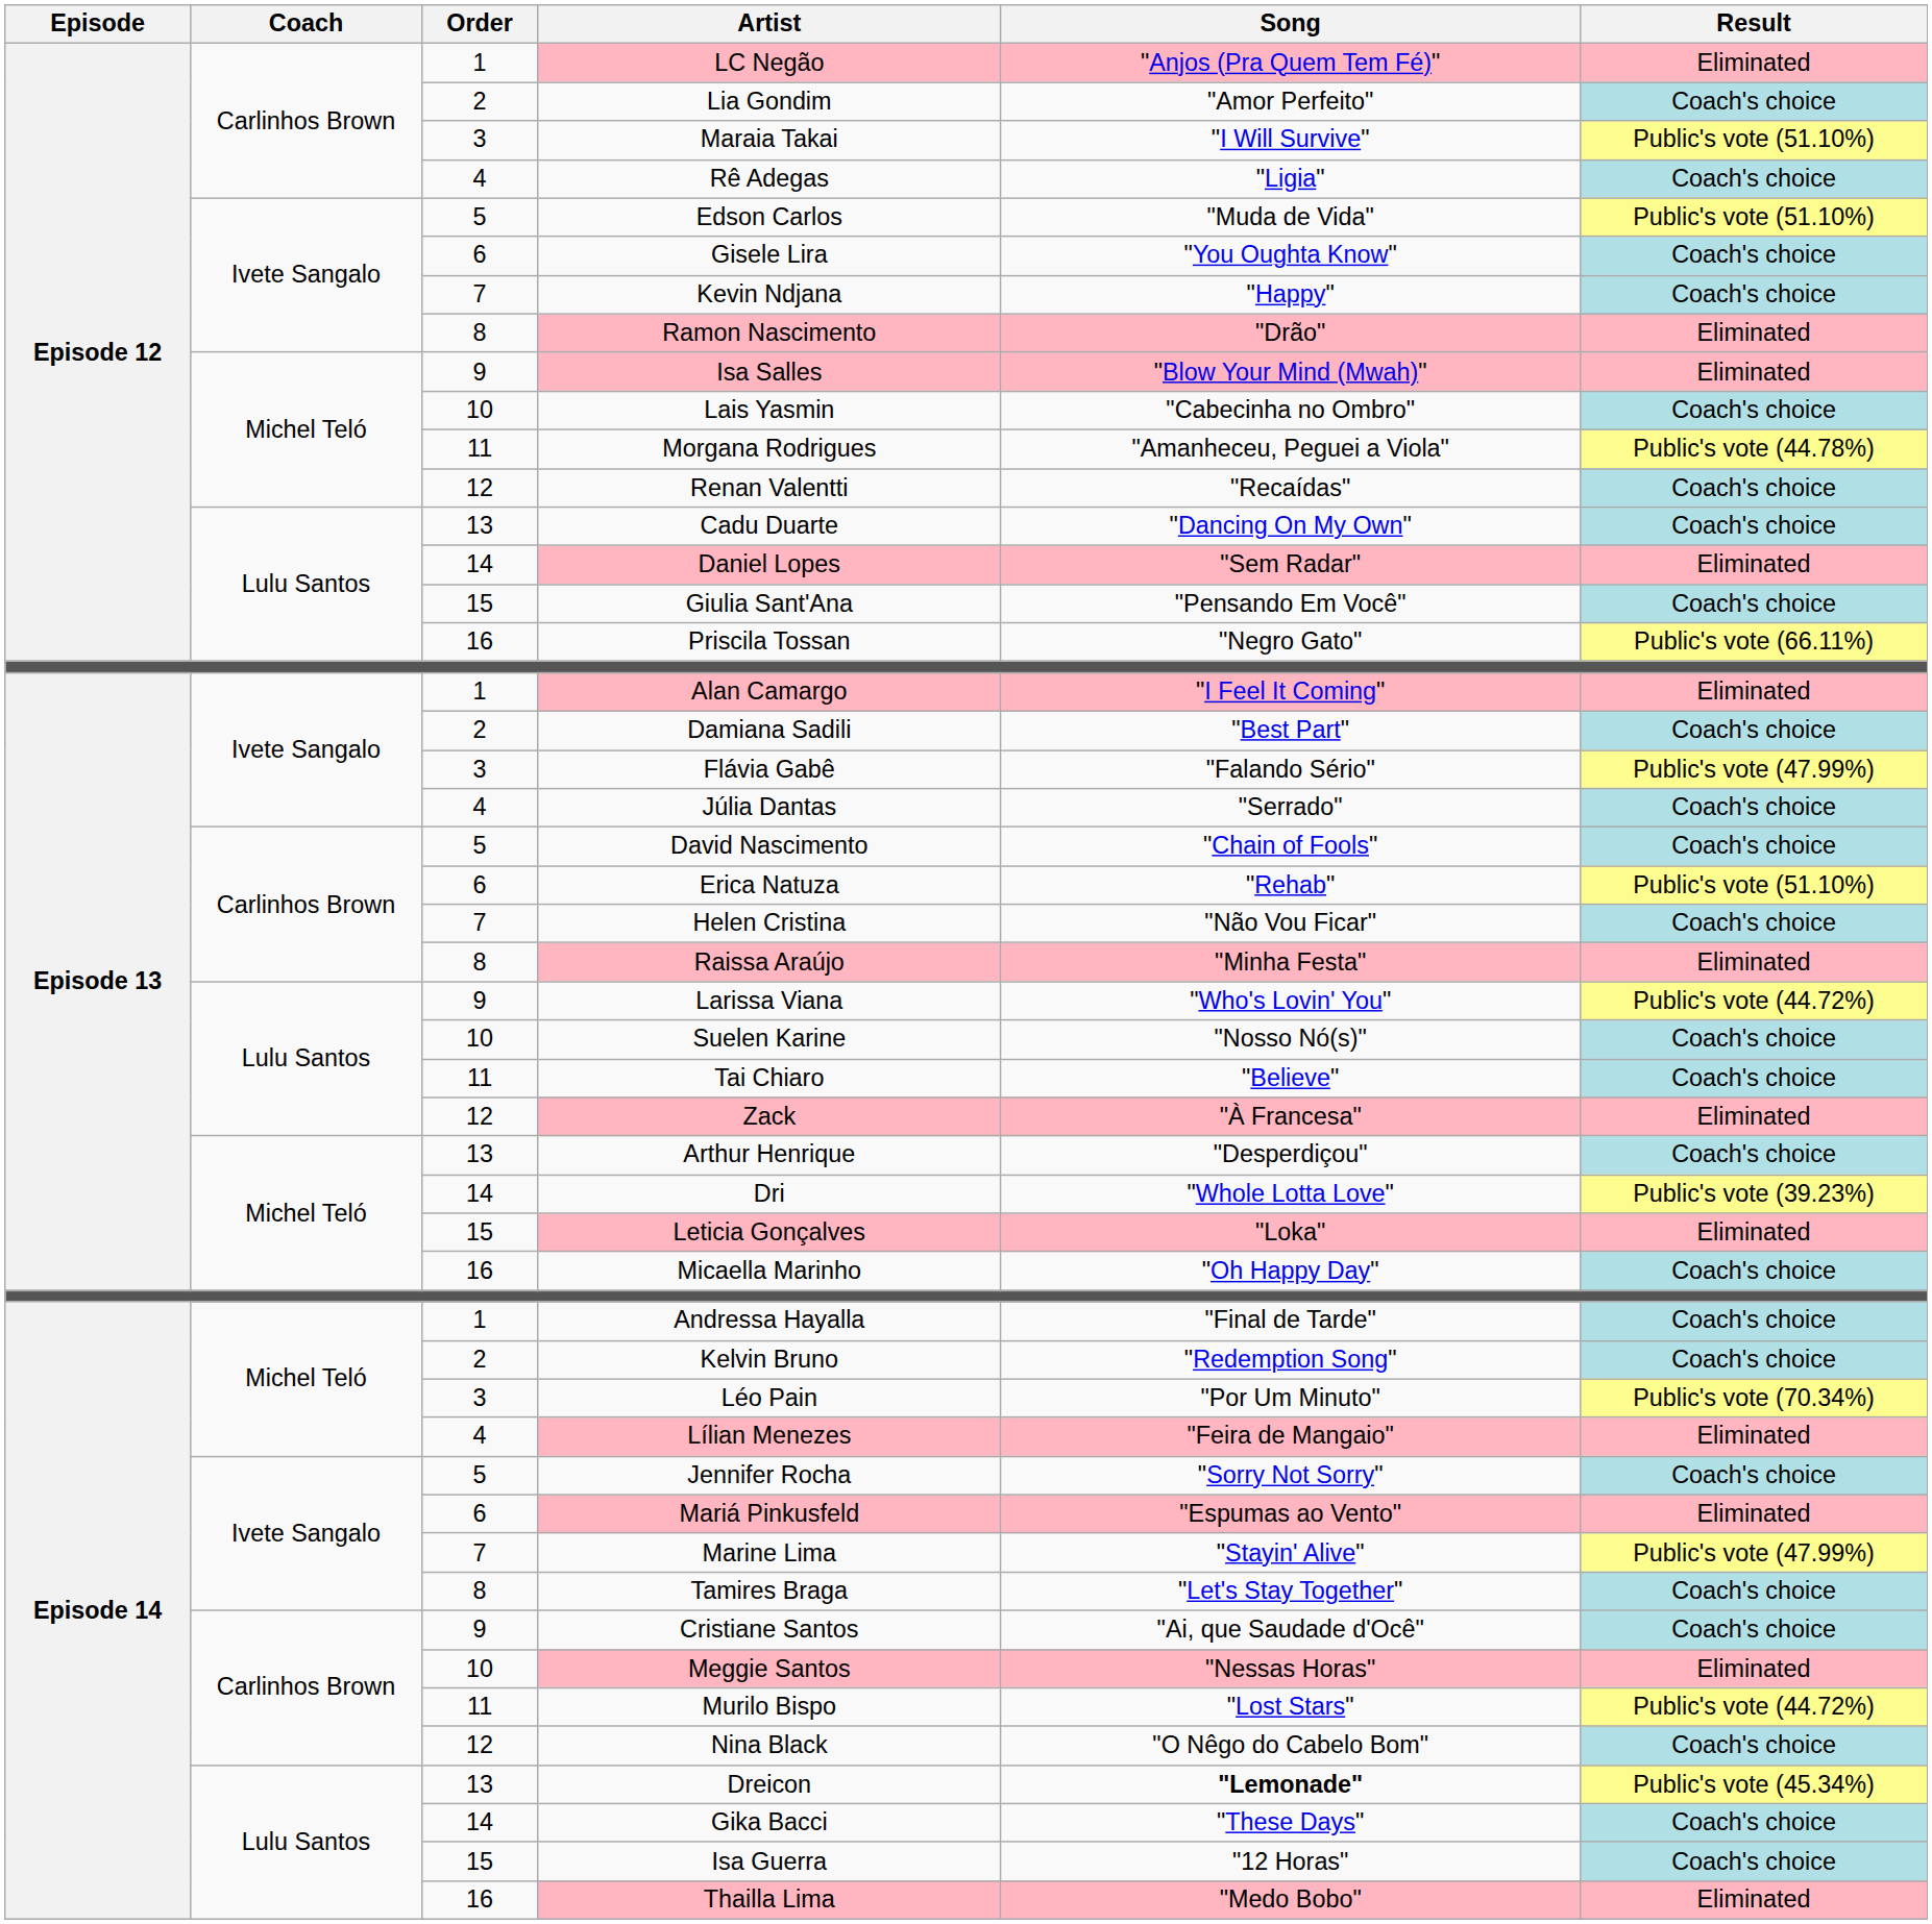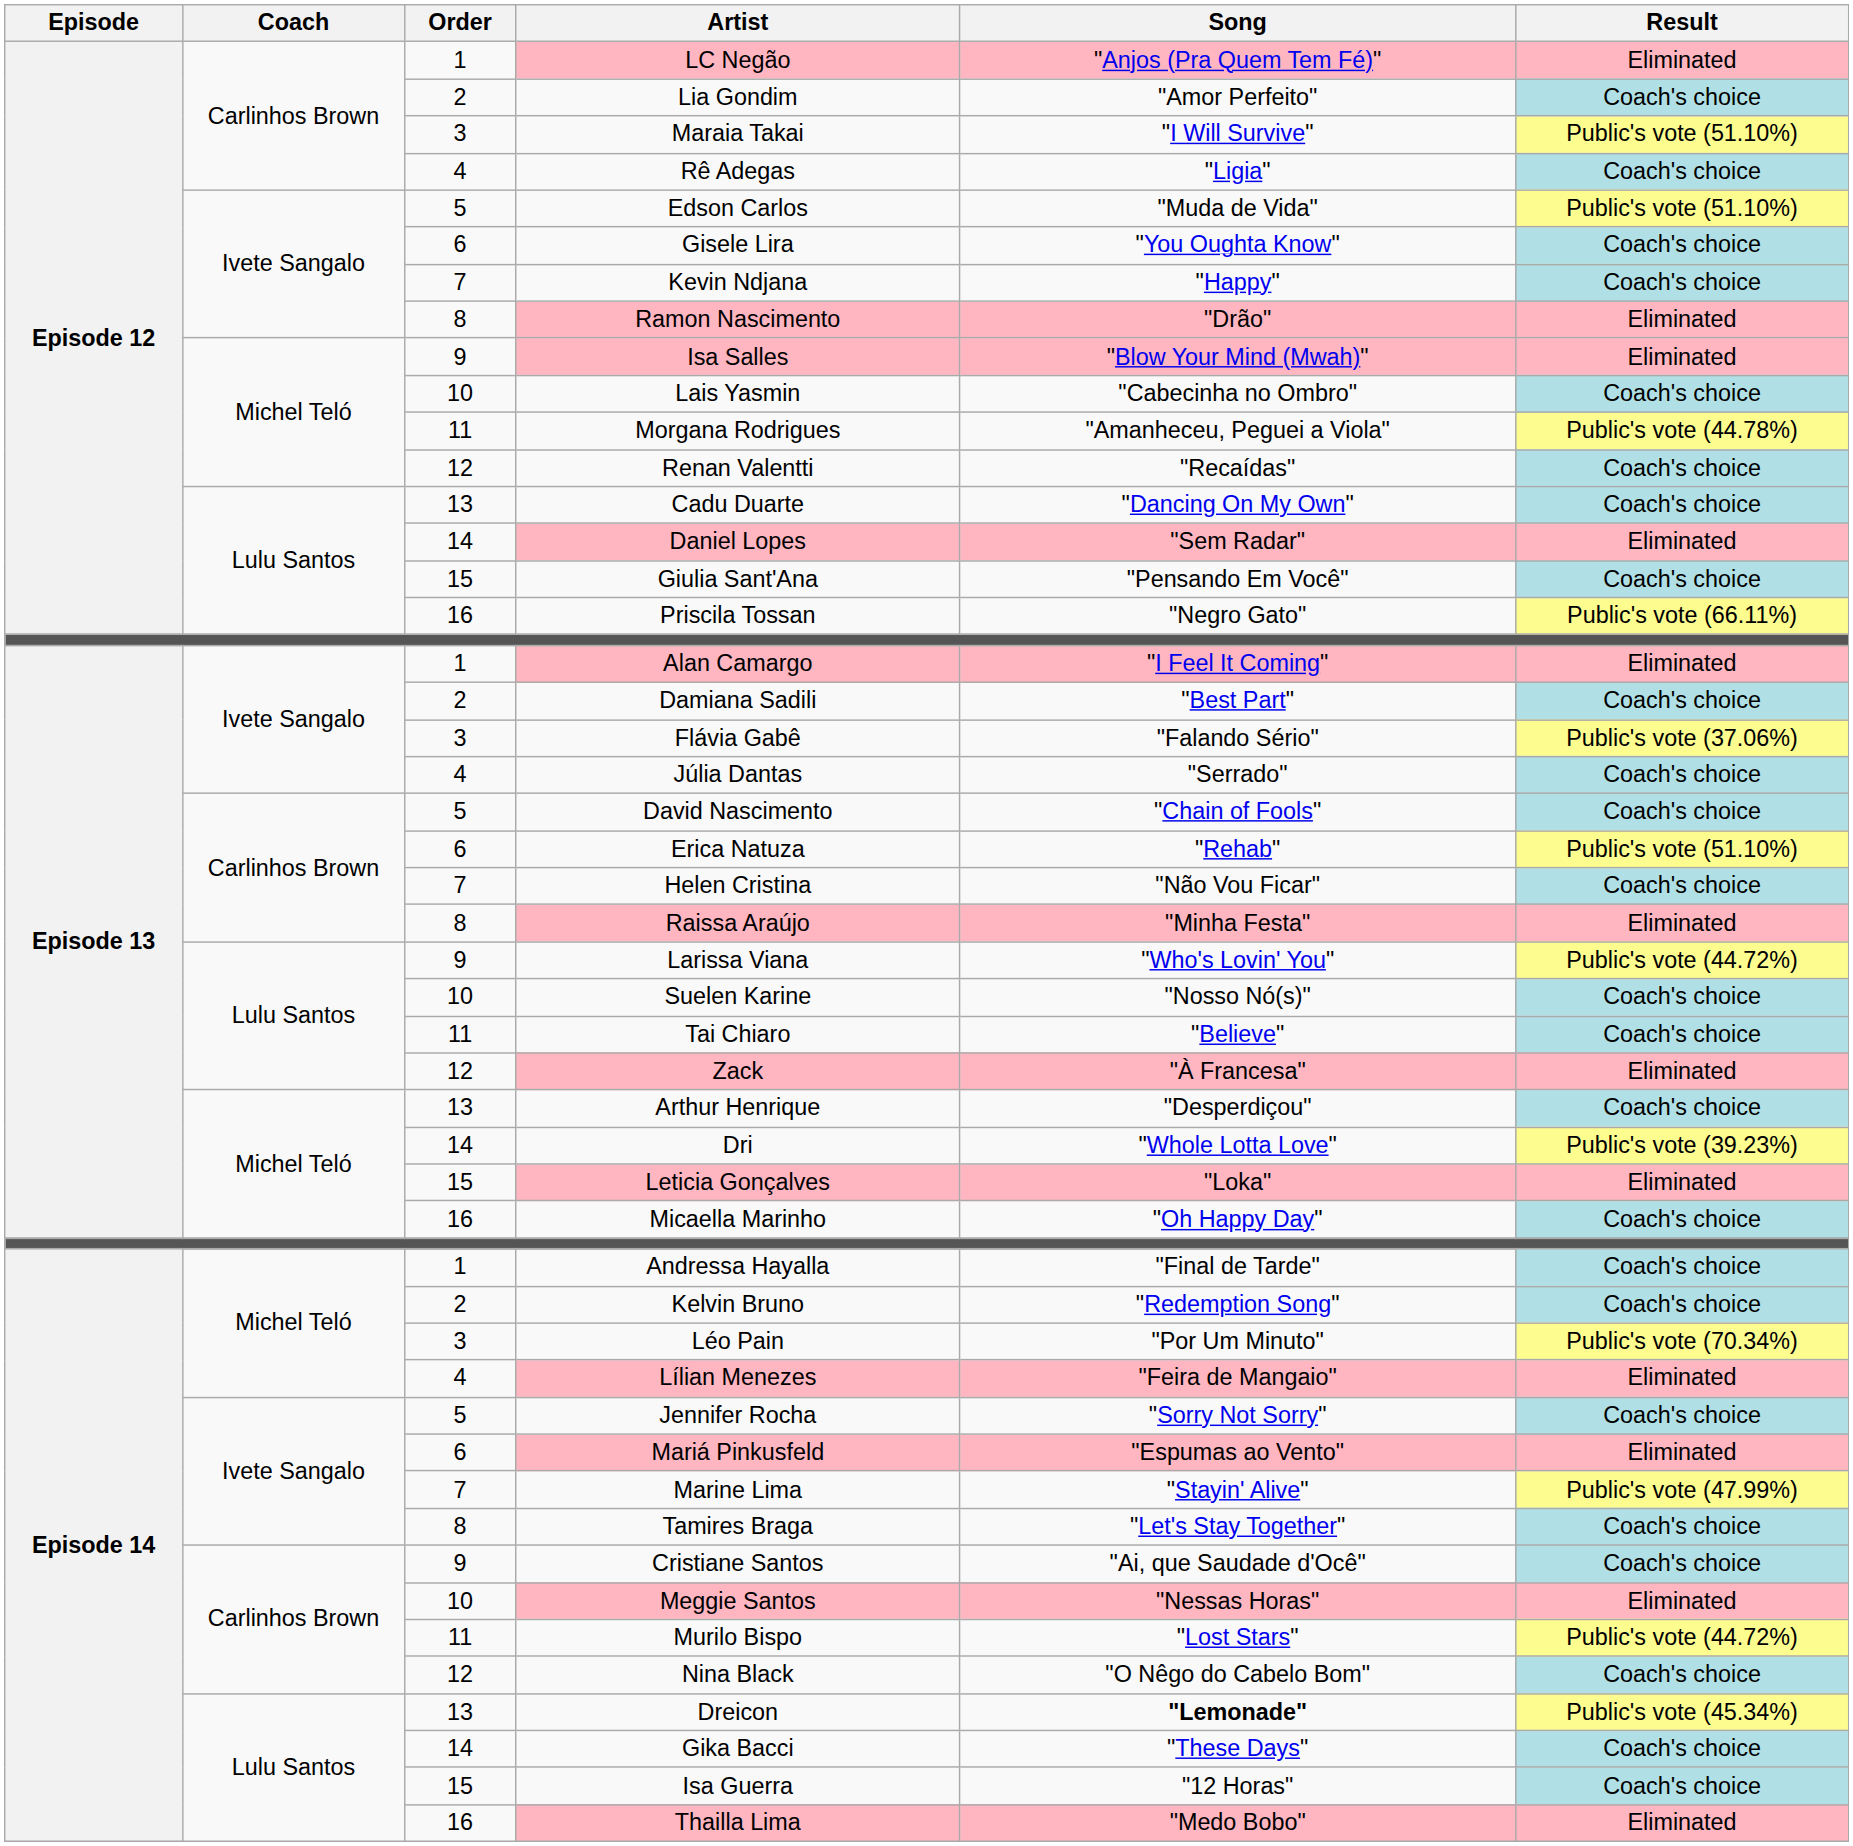 <table class="wikitable" style="text-align:center; width:100%;">
 <tr>
 <th scope="col" width="08%">Episode</th>
 <th scope="col" width="10%">Coach</th>
 <th scope="col" width="05%">Order</th>
 <th scope="col" width="20%">Artist</th>
 <th scope="col" width="25%">Song</th>
 <th scope="col" width="15%">Result</th>
 </tr>
 <tr>
 <th rowspan=16 scope="col">Episode 12<br></th>
 <td rowspan=4>Carlinhos Brown</td>
 <td>1</td>
 <td bgcolor=FFB6C1>LC Negão</td>
 <td bgcolor=FFB6C1>"<a href='#'>Anjos (Pra Quem Tem Fé)</a>"</td>
 <td bgcolor=FFB6C1>Eliminated</td>
 </tr>
 <tr>
 <td>2</td>
 <td>Lia Gondim</td>
 <td>"Amor Perfeito"</td>
 <td bgcolor=B0E0E6>Coach's choice</td>
 </tr>
 <tr>
 <td>3</td>
 <td>Maraia Takai</td>
 <td>"<a href='#'>I Will Survive</a>"</td>
 <td bgcolor=FDFC8F>Public's vote (51.10%)</td>
 </tr>
 <tr>
 <td>4</td>
 <td>Rê Adegas</td>
 <td>"<a href='#'>Ligia</a>"</td>
 <td bgcolor=B0E0E6>Coach's choice</td>
 </tr>
 <tr>
 <td rowspan=4>Ivete Sangalo</td>
 <td>5</td>
 <td>Edson Carlos</td>
 <td>"Muda de Vida"</td>
 <td bgcolor=FDFC8F>Public's vote (51.10%)</td>
 </tr>
 <tr>
 <td>6</td>
 <td>Gisele Lira</td>
 <td>"<a href='#'>You Oughta Know</a>"</td>
 <td bgcolor=B0E0E6>Coach's choice</td>
 </tr>
 <tr>
 <td>7</td>
 <td>Kevin Ndjana</td>
 <td>"<a href='#'>Happy</a>"</td>
 <td bgcolor=B0E0E6>Coach's choice</td>
 </tr>
 <tr>
 <td>8</td>
 <td bgcolor=FFB6C1>Ramon Nascimento</td>
 <td bgcolor=FFB6C1>"Drão"</td>
 <td bgcolor=FFB6C1>Eliminated</td>
 </tr>
 <tr>
 <td rowspan=4>Michel Teló</td>
 <td>9</td>
 <td bgcolor=FFB6C1>Isa Salles</td>
 <td bgcolor=FFB6C1>"<a href='#'>Blow Your Mind (Mwah)</a>"</td>
 <td bgcolor=FFB6C1>Eliminated</td>
 </tr>
 <tr>
 <td>10</td>
 <td>Lais Yasmin</td>
 <td>"Cabecinha no Ombro"</td>
 <td bgcolor=B0E0E6>Coach's choice</td>
 </tr>
 <tr>
 <td>11</td>
 <td>Morgana Rodrigues</td>
 <td>"Amanheceu, Peguei a Viola"</td>
 <td bgcolor=FDFC8F>Public's vote (44.78%)</td>
 </tr>
 <tr>
 <td>12</td>
 <td>Renan Valentti</td>
 <td>"Recaídas"</td>
 <td bgcolor=B0E0E6>Coach's choice</td>
 </tr>
 <tr>
 <td rowspan=4>Lulu Santos</td>
 <td>13</td>
 <td>Cadu Duarte</td>
 <td>"<a href='#'>Dancing On My Own</a>"</td>
 <td bgcolor=B0E0E6>Coach's choice</td>
 </tr>
 <tr>
 <td>14</td>
 <td bgcolor=FFB6C1>Daniel Lopes</td>
 <td bgcolor=FFB6C1>"Sem Radar"</td>
 <td bgcolor=FFB6C1>Eliminated</td>
 </tr>
 <tr>
 <td>15</td>
 <td>Giulia Sant'Ana</td>
 <td>"Pensando Em Você"</td>
 <td bgcolor=B0E0E6>Coach's choice</td>
 </tr>
 <tr>
 <td>16</td>
 <td>Priscila Tossan</td>
 <td>"Negro Gato"</td>
 <td bgcolor=FDFC8F>Public's vote (66.11%)</td>
 </tr>
 <tr>
 <td colspan=6 style="background:#555;"></td>
 </tr>
 <tr>
 <th rowspan=16  scope="col">Episode 13<br></th>
 <td rowspan=4>Ivete Sangalo</td>
 <td>1</td>
 <td bgcolor=FFB6C1>Alan Camargo</td>
 <td bgcolor=FFB6C1>"<a href='#'>I Feel It Coming</a>"</td>
 <td bgcolor=FFB6C1>Eliminated</td>
 </tr>
 <tr>
 <td>2</td>
 <td>Damiana Sadili</td>
 <td>"<a href='#'>Best Part</a>"</td>
 <td bgcolor=B0E0E6>Coach's choice</td>
 </tr>
 <tr>
 <td>3</td>
 <td>Flávia Gabê</td>
 <td>"Falando Sério"</td>
-<td bgcolor=FDFC8F>Public's vote (47.99%)</td>
+<td bgcolor=FDFC8F>Public's vote (37.06%)</td>
 </tr>
 <tr>
 <td>4</td>
 <td>Júlia Dantas</td>
 <td>"Serrado"</td>
 <td bgcolor=B0E0E6>Coach's choice</td>
 </tr>
 <tr>
 <td rowspan=4>Carlinhos Brown</td>
 <td>5</td>
 <td>David Nascimento</td>
 <td>"<a href='#'>Chain of Fools</a>"</td>
 <td bgcolor=B0E0E6>Coach's choice</td>
 </tr>
 <tr>
 <td>6</td>
 <td>Erica Natuza</td>
 <td>"<a href='#'>Rehab</a>"</td>
 <td bgcolor=FDFC8F>Public's vote (51.10%)</td>
 </tr>
 <tr>
 <td>7</td>
 <td>Helen Cristina</td>
 <td>"Não Vou Ficar"</td>
 <td bgcolor=B0E0E6>Coach's choice</td>
 </tr>
 <tr>
 <td>8</td>
 <td bgcolor=FFB6C1>Raissa Araújo</td>
 <td bgcolor=FFB6C1>"Minha Festa"</td>
 <td bgcolor=FFB6C1>Eliminated</td>
 </tr>
 <tr>
 <td rowspan=4>Lulu Santos</td>
 <td>9</td>
 <td>Larissa Viana</td>
 <td>"<a href='#'>Who's Lovin' You</a>"</td>
 <td bgcolor=FDFC8F>Public's vote (44.72%)</td>
 </tr>
 <tr>
 <td>10</td>
 <td>Suelen Karine</td>
 <td>"Nosso Nó(s)"</td>
 <td bgcolor=B0E0E6>Coach's choice</td>
 </tr>
 <tr>
 <td>11</td>
 <td>Tai Chiaro</td>
 <td>"<a href='#'>Believe</a>"</td>
 <td bgcolor=B0E0E6>Coach's choice</td>
 </tr>
 <tr>
 <td>12</td>
 <td bgcolor=FFB6C1>Zack</td>
 <td bgcolor=FFB6C1>"À Francesa"</td>
 <td bgcolor=FFB6C1>Eliminated</td>
 </tr>
 <tr>
 <td rowspan=4>Michel Teló</td>
 <td>13</td>
 <td>Arthur Henrique</td>
 <td>"Desperdiçou"</td>
 <td bgcolor=B0E0E6>Coach's choice</td>
 </tr>
 <tr>
 <td>14</td>
 <td>Dri</td>
 <td>"<a href='#'>Whole Lotta Love</a>"</td>
 <td bgcolor=FDFC8F>Public's vote (39.23%)</td>
 </tr>
 <tr>
 <td>15</td>
 <td bgcolor=FFB6C1>Leticia Gonçalves</td>
 <td bgcolor=FFB6C1>"Loka"</td>
 <td bgcolor=FFB6C1>Eliminated</td>
 </tr>
 <tr>
 <td>16</td>
 <td>Micaella Marinho</td>
 <td>"<a href='#'>Oh Happy Day</a>"</td>
 <td bgcolor=B0E0E6>Coach's choice</td>
 </tr>
 <tr>
 <td colspan=6 style="background:#555;"></td>
 </tr>
 <tr>
 <th rowspan=16 scope="col">Episode 14<br></th>
 <td rowspan=4>Michel Teló</td>
 <td>1</td>
 <td>Andressa Hayalla</td>
 <td>"Final de Tarde"</td>
 <td bgcolor=B0E0E6>Coach's choice</td>
 </tr>
 <tr>
 <td>2</td>
 <td>Kelvin Bruno</td>
 <td>"<a href='#'>Redemption Song</a>"</td>
 <td bgcolor=B0E0E6>Coach's choice</td>
 </tr>
 <tr>
 <td>3</td>
 <td>Léo Pain</td>
 <td>"Por Um Minuto"</td>
 <td bgcolor=FDFC8F>Public's vote (70.34%)</td>
 </tr>
 <tr>
 <td>4</td>
 <td bgcolor=FFB6C1>Lílian Menezes</td>
 <td bgcolor=FFB6C1>"Feira de Mangaio"</td>
 <td bgcolor=FFB6C1>Eliminated</td>
 </tr>
 <tr>
 <td rowspan=4>Ivete Sangalo</td>
 <td>5</td>
 <td>Jennifer Rocha</td>
 <td>"<a href='#'>Sorry Not Sorry</a>"</td>
 <td bgcolor=B0E0E6>Coach's choice</td>
 </tr>
 <tr>
 <td>6</td>
 <td bgcolor=FFB6C1>Mariá Pinkusfeld</td>
 <td bgcolor=FFB6C1>"Espumas ao Vento"</td>
 <td bgcolor=FFB6C1>Eliminated</td>
 </tr>
 <tr>
 <td>7</td>
 <td>Marine Lima</td>
 <td>"<a href='#'>Stayin' Alive</a>"</td>
 <td bgcolor=FDFC8F>Public's vote (47.99%)</td>
 </tr>
 <tr>
 <td>8</td>
 <td>Tamires Braga</td>
 <td>"<a href='#'>Let's Stay Together</a>"</td>
 <td bgcolor=B0E0E6>Coach's choice</td>
 </tr>
 <tr>
 <td rowspan=4>Carlinhos Brown</td>
 <td>9</td>
 <td>Cristiane Santos</td>
 <td>"Ai, que Saudade d'Ocê"</td>
 <td bgcolor=B0E0E6>Coach's choice</td>
 </tr>
 <tr>
 <td>10</td>
 <td bgcolor=FFB6C1>Meggie Santos</td>
 <td bgcolor=FFB6C1>"Nessas Horas"</td>
 <td bgcolor=FFB6C1>Eliminated</td>
 </tr>
 <tr>
 <td>11</td>
 <td>Murilo Bispo</td>
 <td>"<a href='#'>Lost Stars</a>"</td>
 <td bgcolor=FDFC8F>Public's vote (44.72%)</td>
 </tr>
 <tr>
 <td>12</td>
 <td>Nina Black</td>
 <td>"O Nêgo do Cabelo Bom"</td>
 <td bgcolor=B0E0E6>Coach's choice</td>
 </tr>
 <tr>
 <td rowspan=4>Lulu Santos</td>
 <td>13</td>
 <td>Dreicon</td>
 <td><strong>"Lemonade"</strong></td>
 <td bgcolor=FDFC8F>Public's vote (45.34%)</td>
 </tr>
 <tr>
 <td>14</td>
 <td>Gika Bacci</td>
 <td>"<a href='#'>These Days</a>"</td>
 <td bgcolor=B0E0E6>Coach's choice</td>
 </tr>
 <tr>
 <td>15</td>
 <td>Isa Guerra</td>
 <td>"12 Horas"</td>
 <td bgcolor=B0E0E6>Coach's choice</td>
 </tr>
 <tr>
 <td>16</td>
 <td bgcolor=FFB6C1>Thailla Lima</td>
 <td bgcolor=FFB6C1>"Medo Bobo"</td>
 <td bgcolor=FFB6C1>Eliminated</td>
 </tr>
 <tr>
 </tr>
 </table>
